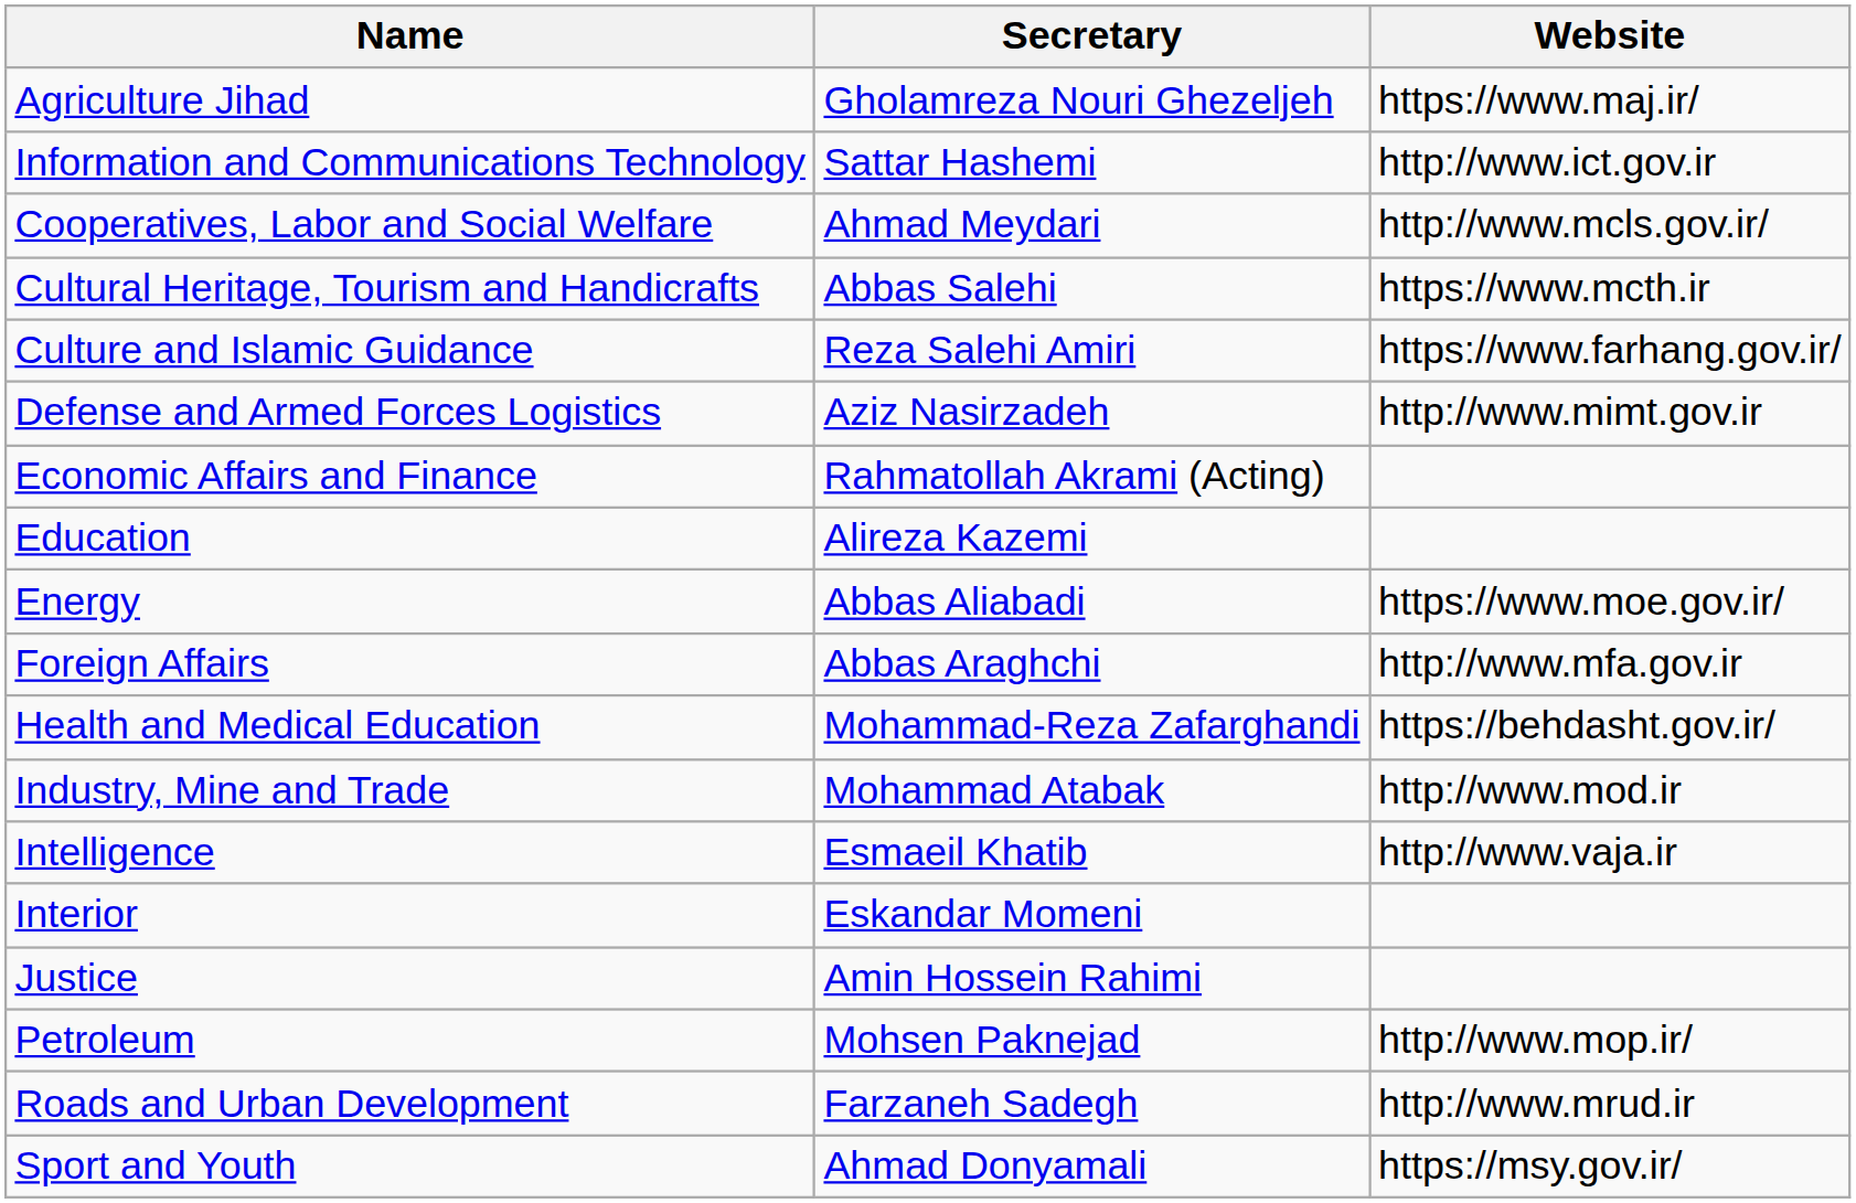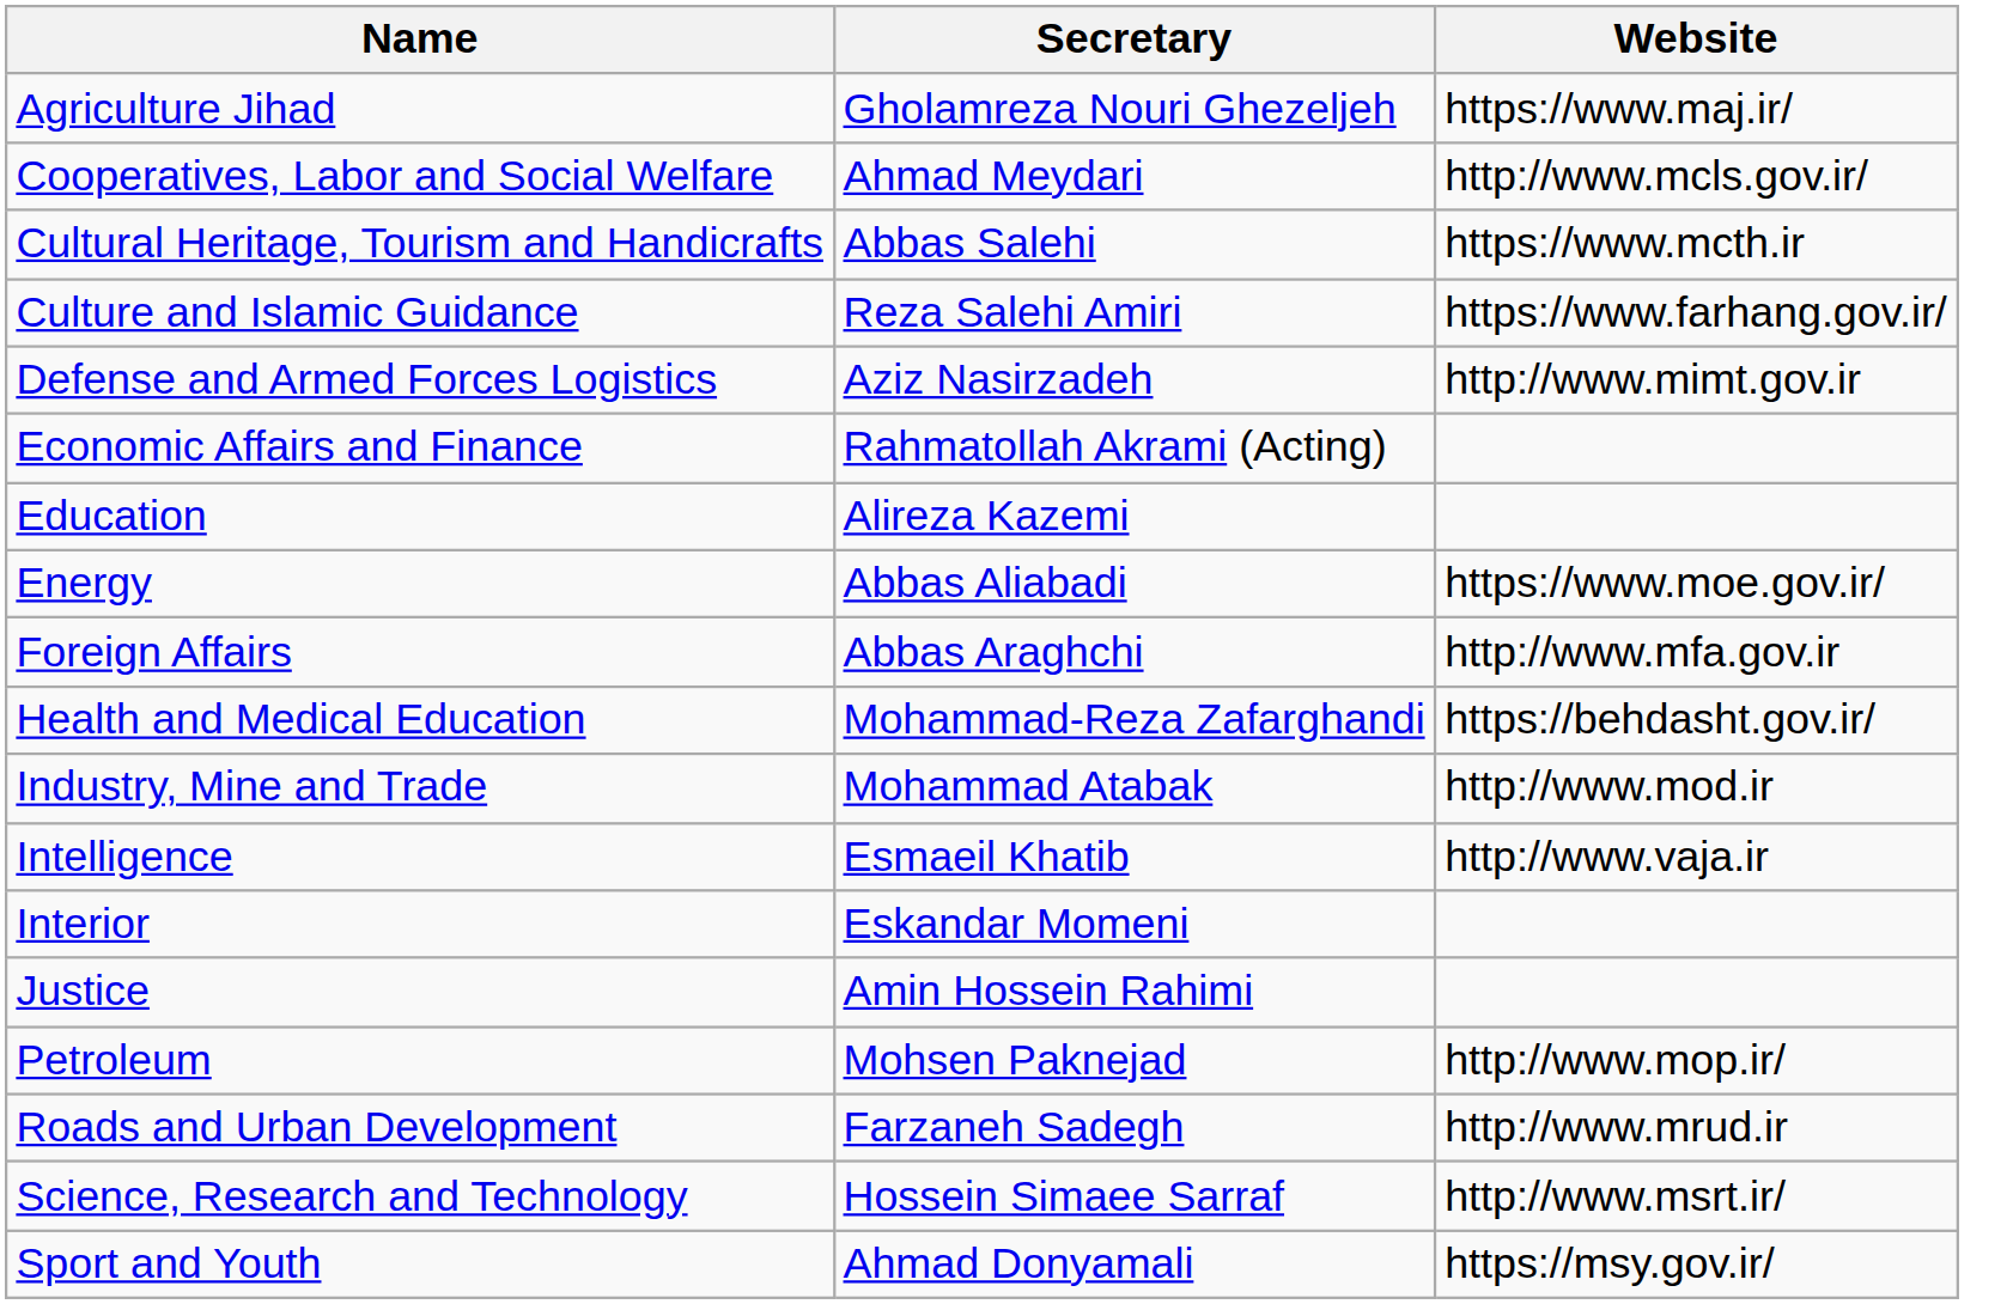 <table class="wikitable sortable mw-collapsible">
 <tr>
 <th>Name</th>
 <th>Secretary</th>
 <th>Website</th>
 </tr>
 <tr>
 <td><a href='#'>Agriculture Jihad</a></td>
 <td><a href='#'>Gholamreza Nouri Ghezeljeh</a></td>
 <td>https://www.maj.ir/</td>
-</tr>
-<tr>
-<td><a href='#'>Information and Communications Technology</a></td>
-<td><a href='#'>Sattar Hashemi</a></td>
-<td>http://www.ict.gov.ir</td>
 </tr>
 <tr>
 <td><a href='#'>Cooperatives, Labor and Social Welfare</a></td>
 <td><a href='#'>Ahmad Meydari</a></td>
 <td>http://www.mcls.gov.ir/</td>
 </tr>
 <tr>
 <td><a href='#'>Cultural Heritage, Tourism and Handicrafts</a></td>
 <td><a href='#'>Abbas Salehi</a></td>
 <td>https://www.mcth.ir</td>
 </tr>
 <tr>
 <td><a href='#'>Culture and Islamic Guidance</a></td>
 <td><a href='#'>Reza Salehi Amiri</a></td>
 <td>https://www.farhang.gov.ir/</td>
 </tr>
 <tr>
 <td><a href='#'>Defense and Armed Forces Logistics</a></td>
 <td><a href='#'>Aziz Nasirzadeh</a></td>
 <td>http://www.mimt.gov.ir</td>
 </tr>
 <tr>
 <td><a href='#'>Economic Affairs and Finance</a></td>
 <td><a href='#'>Rahmatollah Akrami</a> (Acting)</td>
 <td></td>
 </tr>
 <tr>
 <td><a href='#'>Education</a></td>
 <td><a href='#'>Alireza Kazemi</a></td>
 <td></td>
 </tr>
 <tr>
 <td><a href='#'>Energy</a></td>
 <td><a href='#'>Abbas Aliabadi</a></td>
 <td>https://www.moe.gov.ir/</td>
 </tr>
 <tr>
 <td><a href='#'>Foreign Affairs</a></td>
 <td><a href='#'>Abbas Araghchi</a></td>
 <td>http://www.mfa.gov.ir</td>
 </tr>
 <tr>
 <td><a href='#'>Health and Medical Education</a></td>
 <td><a href='#'>Mohammad-Reza Zafarghandi</a></td>
 <td>https://behdasht.gov.ir/</td>
 </tr>
 <tr>
 <td><a href='#'>Industry, Mine and Trade</a></td>
 <td><a href='#'>Mohammad Atabak</a></td>
 <td>http://www.mod.ir</td>
 </tr>
 <tr>
 <td><a href='#'>Intelligence</a></td>
 <td><a href='#'>Esmaeil Khatib</a></td>
 <td>http://www.vaja.ir</td>
 </tr>
 <tr>
 <td><a href='#'>Interior</a></td>
 <td><a href='#'>Eskandar Momeni</a></td>
 <td></td>
 </tr>
 <tr>
 <td><a href='#'>Justice</a></td>
 <td><a href='#'>Amin Hossein Rahimi</a></td>
 <td></td>
 </tr>
 <tr>
 <td><a href='#'>Petroleum</a></td>
 <td><a href='#'>Mohsen Paknejad</a></td>
 <td>http://www.mop.ir/</td>
 </tr>
 <tr>
 <td><a href='#'>Roads and Urban Development</a></td>
 <td><a href='#'>Farzaneh Sadegh</a></td>
 <td>http://www.mrud.ir</td>
 </tr>
 <tr>
+<td><a href='#'>Science, Research and Technology</a></td>
+<td><a href='#'>Hossein Simaee Sarraf</a></td>
+<td>http://www.msrt.ir/</td>
+</tr>
+<tr>
 <td><a href='#'>Sport and Youth</a></td>
 <td><a href='#'>Ahmad Donyamali</a></td>
 <td>https://msy.gov.ir/</td>
 </tr>
 </table>
